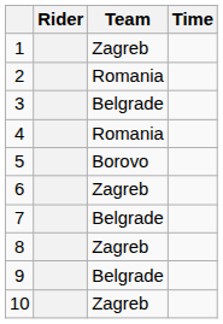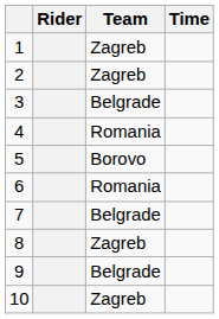 <table class="wikitable plainrowheaders">
 <tr>
 <th></th>
 <th>Rider</th>
 <th>Team</th>
 <th>Time</th>
 </tr>
 <tr>
 <td style="text-align:center;">1</td>
 <th scope="row"> </th>
 <td>Zagreb</td>
 <td style="text-align:right;"><strong></strong></td>
 </tr>
 <tr>
 <td style="text-align:center;">2</td>
 <th scope="row"></th>
-<td>Romania</td>
+<td>Zagreb</td>
 <td style="text-align:right;"><strong></strong></td>
 </tr>
 <tr>
 <td style="text-align:center;">3</td>
 <th scope="row"></th>
 <td>Belgrade</td>
 <td style="text-align:right;"><strong></strong></td>
 </tr>
 <tr>
 <td style="text-align:center;">4</td>
 <th scope="row"></th>
 <td>Romania</td>
 <td style="text-align:right;"><strong></strong></td>
 </tr>
 <tr>
 <td style="text-align:center;">5</td>
 <th scope="row"></th>
 <td>Borovo</td>
 <td style="text-align:right;"><strong></strong></td>
 </tr>
 <tr>
 <td style="text-align:center;">6</td>
 <th scope="row"></th>
-<td>Zagreb</td>
+<td>Romania</td>
 <td style="text-align:right;"><strong></strong></td>
 </tr>
 <tr>
 <td style="text-align:center;">7</td>
 <th scope="row"></th>
 <td>Belgrade</td>
 <td style="text-align:right;"><strong></strong></td>
 </tr>
 <tr>
 <td style="text-align:center;">8</td>
 <th scope="row"></th>
 <td>Zagreb</td>
 <td style="text-align:right;"><strong></strong></td>
 </tr>
 <tr>
 <td style="text-align:center;">9</td>
 <th scope="row"></th>
 <td>Belgrade</td>
 <td style="text-align:right;"><strong></strong></td>
 </tr>
 <tr>
 <td style="text-align:center;">10</td>
 <th scope="row"></th>
 <td>Zagreb</td>
 <td style="text-align:right;"><strong></strong></td>
 </tr>
 </table>
